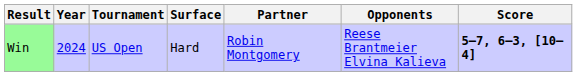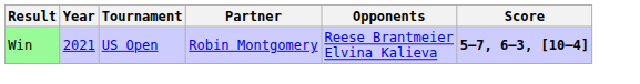 <table class="wikitable">
 <tr>
 <th>Result</th>
 <th>Year</th>
 <th>Tournament</th>
-<th>Surface</th>
 <th>Partner</th>
 <th>Opponents</th>
 <th>Score</th>
 </tr>
 <tr style="background:#ccf;">
 <td bgcolor=98FB98>Win</td>
-<td><a href='#'>2024</a></td>
+<td><a href='#'>2021</a></td>
 <td><a href='#'>US Open</a></td>
-<td>Hard</td>
 <td> <a href='#'>Robin Montgomery</a></td>
 <td> <a href='#'>Reese Brantmeier</a> <br>  <a href='#'>Elvina Kalieva</a></td>
 <td><strong>5–7, 6–3, [10–4]</strong></td>
 </tr>
 </table>
